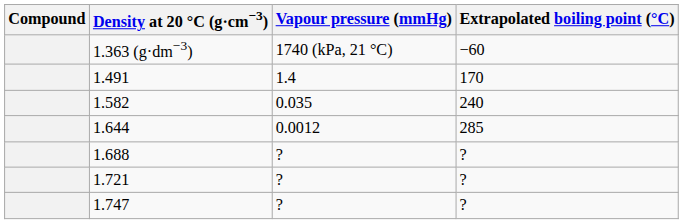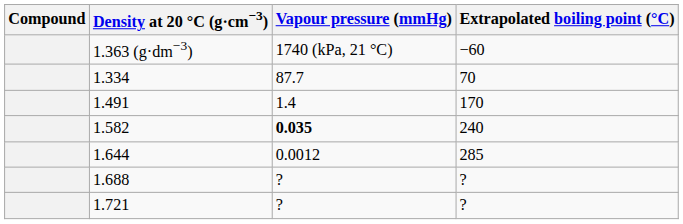 <table class="wikitable" style="margin: 1em auto 1em auto">
 <tr>
 <th>Compound</th>
 <th><a href='#'>Density</a> at 20 °C (g·cm<sup>−3</sup>)</th>
 <th><a href='#'>Vapour pressure</a> (<a href='#'>mmHg</a>)</th>
 <th>Extrapolated <a href='#'>boiling point</a> (<a href='#'>°C</a>)</th>
 </tr>
 <tr>
 <th></th>
 <td>1.363 (g·dm<sup>−3</sup>)</td>
 <td>1740 (kPa, 21 °C)</td>
 <td>−60</td>
 </tr>
 <tr>
 <th></th>
+<td>1.334</td>
+<td>87.7</td>
+<td>70</td>
+</tr>
+<tr>
+<th></th>
 <td>1.491</td>
 <td>1.4</td>
 <td>170</td>
 </tr>
 <tr>
 <th></th>
 <td>1.582</td>
-<td>0.035</td>
+<td><strong>0.035</strong></td>
 <td>240</td>
 </tr>
 <tr>
 <th></th>
 <td>1.644</td>
 <td>0.0012</td>
 <td>285</td>
 </tr>
 <tr>
 <th></th>
 <td>1.688</td>
 <td>?</td>
 <td>?</td>
 </tr>
 <tr>
 <th></th>
 <td>1.721</td>
 <td>?</td>
 <td>?</td>
 </tr>
-<tr>
-<th></th>
-<td>1.747</td>
-<td>?</td>
-<td>?</td>
-</tr>
 </table>
